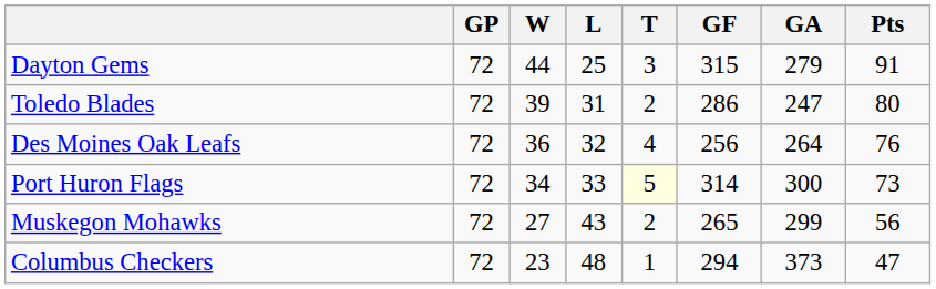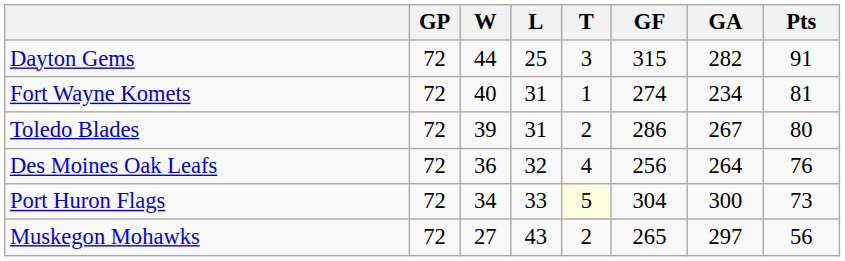 <table class="wikitable">
 <tr>
 <th width="40%"></th>
 <th width="5%">GP</th>
 <th width="5%">W</th>
 <th width="5%">L</th>
 <th width="5%">T</th>
 <th width="7.5%">GF</th>
 <th width="7.5%">GA</th>
 <th width="7.5%">Pts</th>
 </tr>
 <tr align="center">
 <td align="left"><a href='#'>Dayton Gems</a></td>
 <td>72</td>
 <td>44</td>
 <td>25</td>
 <td>3</td>
 <td>315</td>
-<td>279</td>
+<td>282</td>
 <td>91</td>
+</tr>
+<tr align="center">
+<td align="left"><a href='#'>Fort Wayne Komets</a></td>
+<td>72</td>
+<td>40</td>
+<td>31</td>
+<td>1</td>
+<td>274</td>
+<td>234</td>
+<td>81</td>
 </tr>
 <tr align="center">
 <td align="left"><a href='#'>Toledo Blades</a></td>
 <td>72</td>
 <td>39</td>
 <td>31</td>
 <td>2</td>
 <td>286</td>
-<td>247</td>
+<td>267</td>
 <td>80</td>
 </tr>
 <tr align="center">
 <td align="left"><a href='#'>Des Moines Oak Leafs</a></td>
 <td>72</td>
 <td>36</td>
 <td>32</td>
 <td>4</td>
 <td>256</td>
 <td>264</td>
 <td>76</td>
 </tr>
 <tr align="center">
 <td align="left"><a href='#'>Port Huron Flags</a></td>
 <td>72</td>
 <td>34</td>
 <td>33</td>
 <td style="background: lightyellow;">5</td>
-<td>314</td>
+<td>304</td>
 <td>300</td>
 <td>73</td>
 </tr>
 <tr align="center">
 <td align="left"><a href='#'>Muskegon Mohawks</a></td>
 <td>72</td>
 <td>27</td>
 <td>43</td>
 <td>2</td>
 <td>265</td>
-<td>299</td>
+<td>297</td>
 <td>56</td>
 </tr>
-<tr align="center">
-<td align="left"><a href='#'>Columbus Checkers</a></td>
-<td>72</td>
-<td>23</td>
-<td>48</td>
-<td>1</td>
-<td>294</td>
-<td>373</td>
-<td>47</td>
-</tr>
 </table>
